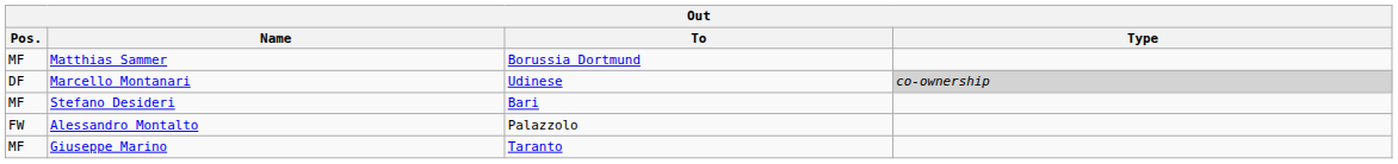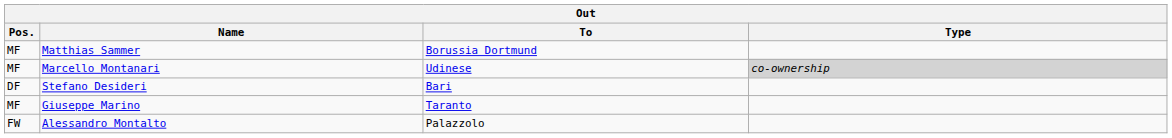 <table class="wikitable" style="font-size:90%;width:99%;">
 <tr>
 <th colspan="4">Out</th>
 </tr>
 <tr>
 <th width=3%>Pos.</th>
 <th width=33%>Name</th>
 <th width=28%>To</th>
 <th width=36%>Type</th>
 </tr>
 <tr>
 <td>MF</td>
 <td><a href='#'>Matthias Sammer</a></td>
 <td><a href='#'>Borussia Dortmund</a></td>
 <td></td>
 </tr>
 <tr>
-<td>DF</td>
+<td>MF</td>
 <td><a href='#'>Marcello Montanari</a></td>
 <td><a href='#'>Udinese</a></td>
 <td style="background: lightgrey;"><em>co-ownership</em></td>
 </tr>
 <tr>
-<td>MF</td>
+<td>DF</td>
 <td><a href='#'>Stefano Desideri</a></td>
 <td><a href='#'>Bari</a></td>
+<td></td>
+</tr>
+<tr>
+<td>MF</td>
+<td><a href='#'>Giuseppe Marino</a></td>
+<td><a href='#'>Taranto</a></td>
 <td></td>
 </tr>
 <tr>
 <td>FW</td>
 <td><a href='#'>Alessandro Montalto</a></td>
 <td>Palazzolo</td>
 <td></td>
 </tr>
-<tr>
-<td>MF</td>
-<td><a href='#'>Giuseppe Marino</a></td>
-<td><a href='#'>Taranto</a></td>
-<td></td>
-</tr>
 </table>
